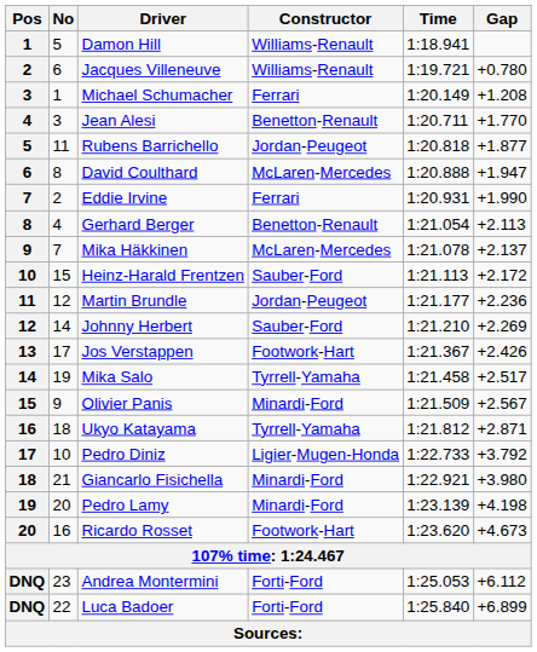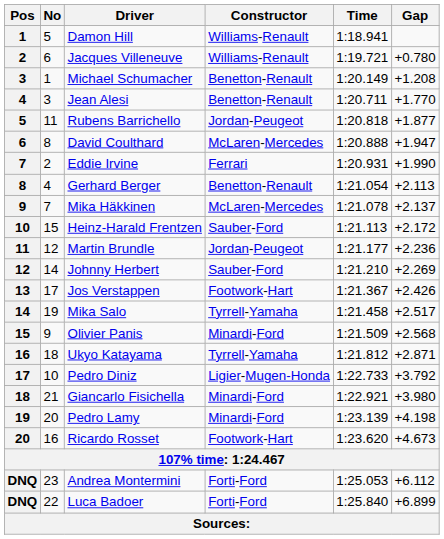 <table class="wikitable sortable" style="font-size: 95%;">
 <tr>
 <th>Pos</th>
 <th>No</th>
 <th>Driver</th>
 <th>Constructor</th>
 <th>Time</th>
 <th>Gap</th>
 </tr>
 <tr>
 <th>1</th>
 <td>5</td>
 <td data-sort-value="hil"> <a href='#'>Damon Hill</a></td>
 <td><a href='#'>Williams</a>-<a href='#'>Renault</a></td>
 <td>1:18.941</td>
 <td></td>
 </tr>
 <tr>
 <th>2</th>
 <td>6</td>
 <td data-sort-value="vil"> <a href='#'>Jacques Villeneuve</a></td>
 <td><a href='#'>Williams</a>-<a href='#'>Renault</a></td>
 <td>1:19.721</td>
 <td>+0.780</td>
 </tr>
 <tr>
 <th>3</th>
 <td>1</td>
 <td data-sort-value="sc, m"> <a href='#'>Michael Schumacher</a></td>
-<td><a href='#'>Ferrari</a></td>
+<td><a href='#'>Benetton</a>-<a href='#'>Renault</a></td>
 <td>1:20.149</td>
 <td>+1.208</td>
 </tr>
 <tr>
 <th>4</th>
 <td>3</td>
 <td data-sort-value="ale"> <a href='#'>Jean Alesi</a></td>
 <td><a href='#'>Benetton</a>-<a href='#'>Renault</a></td>
 <td>1:20.711</td>
 <td>+1.770</td>
 </tr>
 <tr>
 <th>5</th>
 <td>11</td>
 <td data-sort-value="bar"> <a href='#'>Rubens Barrichello</a></td>
 <td><a href='#'>Jordan</a>-<a href='#'>Peugeot</a></td>
 <td>1:20.818</td>
 <td>+1.877</td>
 </tr>
 <tr>
 <th>6</th>
 <td>8</td>
 <td data-sort-value="cou"> <a href='#'>David Coulthard</a></td>
 <td><a href='#'>McLaren</a>-<a href='#'>Mercedes</a></td>
 <td>1:20.888</td>
 <td>+1.947</td>
 </tr>
 <tr>
 <th>7</th>
 <td>2</td>
 <td data-sort-value="irv"> <a href='#'>Eddie Irvine</a></td>
 <td><a href='#'>Ferrari</a></td>
 <td>1:20.931</td>
 <td>+1.990</td>
 </tr>
 <tr>
 <th>8</th>
 <td>4</td>
 <td data-sort-value="ber"> <a href='#'>Gerhard Berger</a></td>
 <td><a href='#'>Benetton</a>-<a href='#'>Renault</a></td>
 <td>1:21.054</td>
 <td>+2.113</td>
 </tr>
 <tr>
 <th>9</th>
 <td>7</td>
 <td data-sort-value="hak"> <a href='#'>Mika Häkkinen</a></td>
 <td><a href='#'>McLaren</a>-<a href='#'>Mercedes</a></td>
 <td>1:21.078</td>
 <td>+2.137</td>
 </tr>
 <tr>
 <th>10</th>
 <td>15</td>
 <td data-sort-value="fre"> <a href='#'>Heinz-Harald Frentzen</a></td>
 <td><a href='#'>Sauber</a>-<a href='#'>Ford</a></td>
 <td>1:21.113</td>
 <td>+2.172</td>
 </tr>
 <tr>
 <th>11</th>
 <td>12</td>
 <td data-sort-value="bru"> <a href='#'>Martin Brundle</a></td>
 <td><a href='#'>Jordan</a>-<a href='#'>Peugeot</a></td>
 <td>1:21.177</td>
 <td>+2.236</td>
 </tr>
 <tr>
 <th>12</th>
 <td>14</td>
 <td data-sort-value="her"> <a href='#'>Johnny Herbert</a></td>
 <td><a href='#'>Sauber</a>-<a href='#'>Ford</a></td>
 <td>1:21.210</td>
 <td>+2.269</td>
 </tr>
 <tr>
 <th>13</th>
 <td>17</td>
 <td data-sort-value="ver"> <a href='#'>Jos Verstappen</a></td>
 <td><a href='#'>Footwork</a>-<a href='#'>Hart</a></td>
 <td>1:21.367</td>
 <td>+2.426</td>
 </tr>
 <tr>
 <th>14</th>
 <td>19</td>
 <td data-sort-value="sal"> <a href='#'>Mika Salo</a></td>
 <td><a href='#'>Tyrrell</a>-<a href='#'>Yamaha</a></td>
 <td>1:21.458</td>
 <td>+2.517</td>
 </tr>
 <tr>
 <th>15</th>
 <td>9</td>
 <td data-sort-value="pan"> <a href='#'>Olivier Panis</a></td>
 <td><a href='#'>Minardi</a>-<a href='#'>Ford</a></td>
 <td>1:21.509</td>
-<td>+2.567</td>
+<td>+2.568</td>
 </tr>
 <tr>
 <th>16</th>
 <td>18</td>
 <td data-sort-value="kat"> <a href='#'>Ukyo Katayama</a></td>
 <td><a href='#'>Tyrrell</a>-<a href='#'>Yamaha</a></td>
 <td>1:21.812</td>
 <td>+2.871</td>
 </tr>
 <tr>
 <th>17</th>
 <td>10</td>
 <td data-sort-value="din"> <a href='#'>Pedro Diniz</a></td>
 <td><a href='#'>Ligier</a>-<a href='#'>Mugen-Honda</a></td>
 <td>1:22.733</td>
 <td>+3.792</td>
 </tr>
 <tr>
 <th>18</th>
 <td>21</td>
 <td data-sort-value="fis"> <a href='#'>Giancarlo Fisichella</a></td>
 <td><a href='#'>Minardi</a>-<a href='#'>Ford</a></td>
 <td>1:22.921</td>
 <td>+3.980</td>
 </tr>
 <tr>
 <th>19</th>
 <td>20</td>
 <td data-sort-value="lamy"> <a href='#'>Pedro Lamy</a></td>
 <td><a href='#'>Minardi</a>-<a href='#'>Ford</a></td>
 <td>1:23.139</td>
 <td>+4.198</td>
 </tr>
 <tr>
 <th>20</th>
 <td>16</td>
 <td data-sort-value="ros"> <a href='#'>Ricardo Rosset</a></td>
 <td><a href='#'>Footwork</a>-<a href='#'>Hart</a></td>
 <td>1:23.620</td>
 <td>+4.673</td>
 </tr>
 <tr class="sortbottom">
 <th colspan=8><a href='#'>107% time</a>: 1:24.467</th>
 </tr>
 <tr>
 <th data-sort-value="21">DNQ</th>
 <td>23</td>
 <td data-sort-value="mon"> <a href='#'>Andrea Montermini</a></td>
 <td><a href='#'>Forti</a>-<a href='#'>Ford</a></td>
 <td>1:25.053</td>
 <td>+6.112</td>
 </tr>
 <tr>
 <th data-sort-value="22">DNQ</th>
 <td>22</td>
 <td data-sort-value="bad"> <a href='#'>Luca Badoer</a></td>
 <td><a href='#'>Forti</a>-<a href='#'>Ford</a></td>
 <td>1:25.840</td>
 <td>+6.899</td>
 </tr>
 <tr>
 <th colspan="6">Sources:</th>
 </tr>
 </table>
